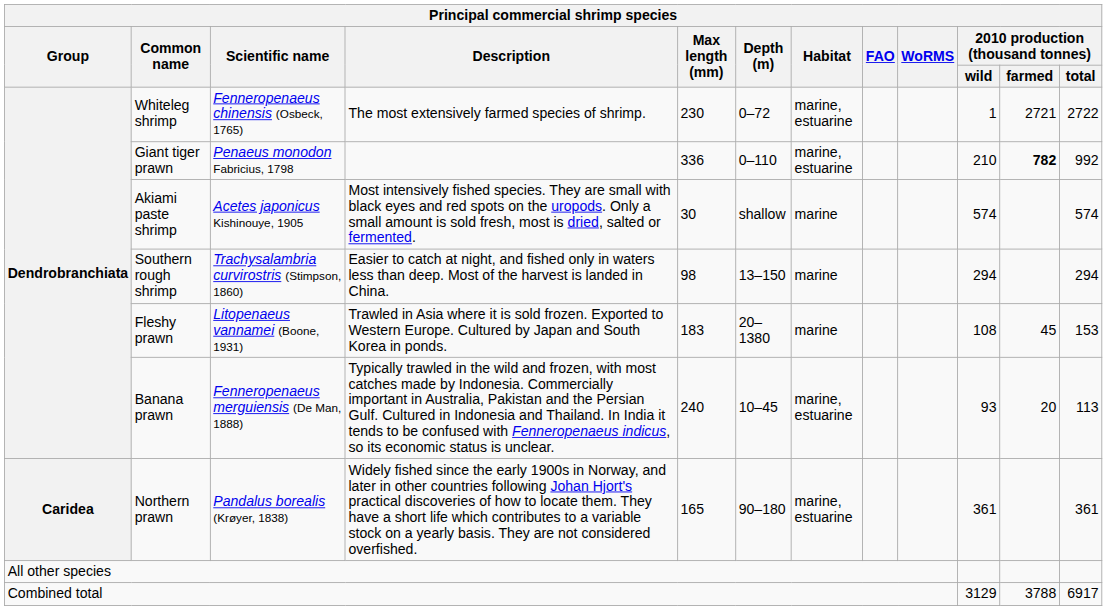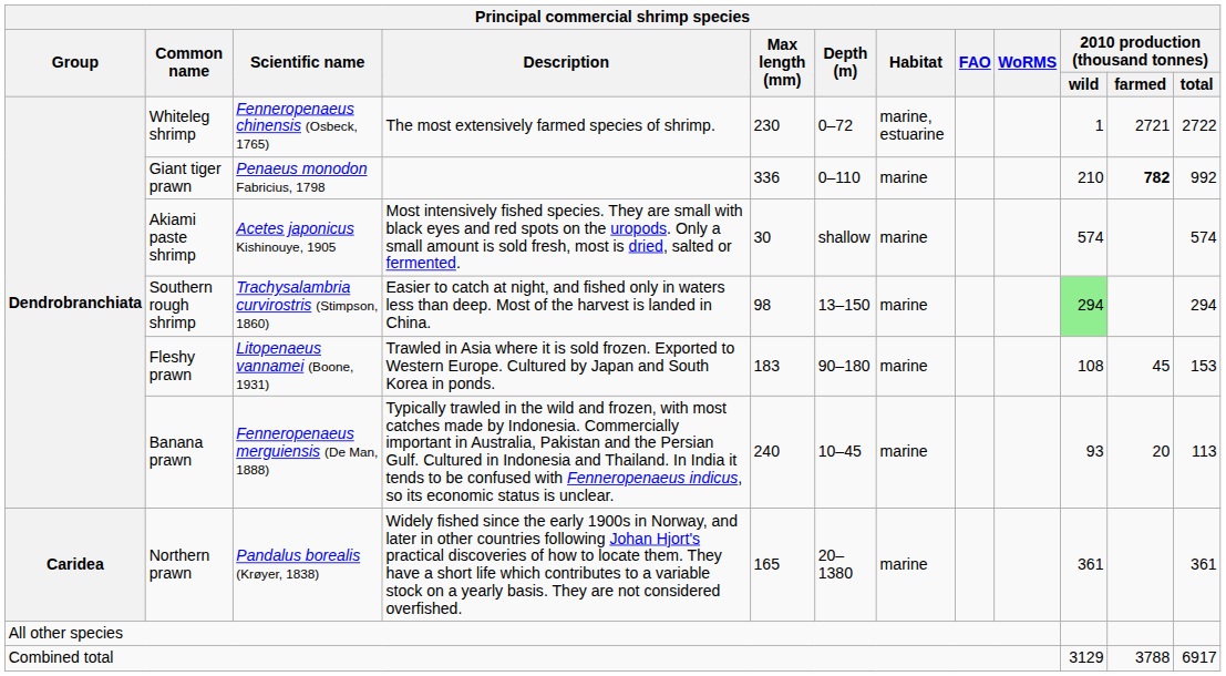 <table class="wikitable collapsible">
 <tr>
 <th colspan="13" width="600px">Principal commercial shrimp species</th>
 </tr>
 <tr>
 <th rowspan="2">Group</th>
 <th rowspan="2">Common name</th>
 <th rowspan="2">Scientific name</th>
 <th rowspan="2">Description</th>
 <th rowspan="2">Max length (mm)</th>
 <th rowspan="2">Depth (m)</th>
 <th rowspan="2">Habitat</th>
 <th rowspan="2"><a href='#'>FAO</a></th>
 <th rowspan="2"><a href='#'>WoRMS</a></th>
 <th colspan="3">2010 production (thousand tonnes)</th>
 </tr>
 <tr>
 <th>wild</th>
 <th>farmed</th>
 <th>total</th>
 </tr>
 <tr>
 <th rowspan=6>Dendrobranchiata</th>
 <td>Whiteleg shrimp</td>
 <td><em><a href='#'>Fenneropenaeus chinensis</a></em> <small>(Osbeck, 1765)</small></td>
 <td>The most extensively farmed species of shrimp.</td>
 <td>230</td>
 <td>0–72</td>
 <td>marine, estuarine</td>
 <td></td>
 <td></td>
 <td align="right">1</td>
 <td align="right">2721</td>
 <td align="right">2722</td>
 </tr>
 <tr>
 <td>Giant tiger prawn</td>
 <td><em><a href='#'>Penaeus monodon</a></em> <small>Fabricius, 1798</small></td>
 <td></td>
 <td>336</td>
 <td>0–110</td>
-<td>marine, estuarine</td>
+<td>marine</td>
 <td></td>
 <td></td>
 <td align="right">210</td>
 <td align="right"><strong>782</strong></td>
 <td align="right">992</td>
 </tr>
 <tr>
 <td>Akiami paste shrimp</td>
 <td><em><a href='#'>Acetes japonicus</a></em> <small>Kishinouye, 1905</small></td>
 <td>Most intensively fished species. They are small with black eyes and red spots on the <a href='#'>uropods</a>. Only a small amount is sold fresh, most is <a href='#'>dried</a>, salted or <a href='#'>fermented</a>.</td>
 <td>30</td>
 <td>shallow</td>
 <td>marine</td>
 <td></td>
 <td></td>
 <td align="right">574</td>
 <td align="right"></td>
 <td align="right">574</td>
 </tr>
 <tr>
 <td>Southern rough shrimp</td>
 <td><em><a href='#'>Trachysalambria curvirostris</a></em> <small>(Stimpson, 1860)</small></td>
 <td>Easier to catch at night, and fished only in waters less than  deep. Most of the harvest is landed in China.</td>
 <td>98</td>
 <td>13–150</td>
 <td>marine</td>
 <td></td>
 <td></td>
-<td align="right">294</td>
+<td align="right" style="background: lightgreen;">294</td>
 <td align="right"></td>
 <td align="right">294</td>
 </tr>
 <tr>
 <td>Fleshy prawn</td>
 <td><em><a href='#'>Litopenaeus vannamei</a></em> <small>(Boone, 1931)</small></td>
 <td>Trawled in Asia where it is sold frozen. Exported to Western Europe. Cultured by Japan and South Korea in ponds.</td>
 <td>183</td>
-<td>20–1380</td>
+<td>90–180</td>
 <td>marine</td>
 <td></td>
 <td></td>
 <td align="right">108</td>
 <td align="right">45</td>
 <td align="right">153</td>
 </tr>
 <tr>
 <td>Banana prawn</td>
 <td><em><a href='#'>Fenneropenaeus merguiensis</a></em> <small>(De Man, 1888)</small></td>
 <td>Typically trawled in the wild and frozen, with most catches made by Indonesia. Commercially important in Australia, Pakistan and the Persian Gulf. Cultured in Indonesia and Thailand. In India it tends to be confused with <em><a href='#'>Fenneropenaeus indicus</a></em>, so its economic status is unclear.</td>
 <td>240</td>
 <td>10–45</td>
-<td>marine, estuarine</td>
+<td>marine</td>
 <td></td>
 <td></td>
 <td align="right">93</td>
 <td align="right">20</td>
 <td align="right">113</td>
 </tr>
 <tr>
 <th>Caridea</th>
 <td>Northern prawn</td>
 <td><em><a href='#'>Pandalus borealis</a></em> <small>(Krøyer, 1838)</small></td>
 <td>Widely fished since the early 1900s in Norway, and later in other countries following <a href='#'>Johan Hjort's</a> practical discoveries of how to locate them. They have a short life which contributes to a variable stock on a yearly basis. They are not considered overfished.</td>
 <td>165</td>
-<td>90–180</td>
-<td>marine, estuarine</td>
+<td>20–1380</td>
+<td>marine</td>
 <td></td>
 <td></td>
 <td align="right">361</td>
 <td align="right"></td>
 <td align="right">361</td>
 </tr>
 <tr>
 <td colspan="9">All other species</td>
 <td></td>
 <td></td>
 <td></td>
 </tr>
 <tr>
 <td colspan="9">Combined total</td>
 <td align="right">3129</td>
 <td align="right">3788</td>
 <td align="right">6917</td>
 </tr>
 </table>
